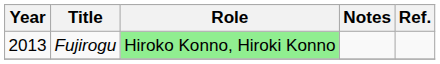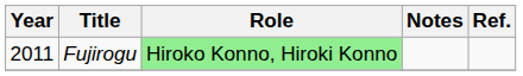 <table class="wikitable">
 <tr>
 <th>Year</th>
 <th>Title</th>
 <th>Role</th>
 <th>Notes</th>
 <th>Ref.</th>
 </tr>
 <tr>
-<td>2013</td>
+<td>2011</td>
 <td><em>Fujirogu</em></td>
 <td style="background: lightgreen;">Hiroko Konno, Hiroki Konno</td>
 <td></td>
 <td></td>
 </tr>
 <tr>
 </tr>
 </table>
